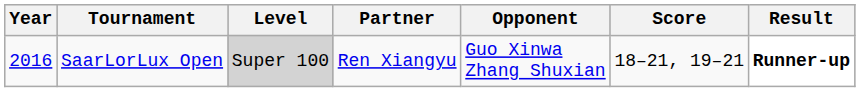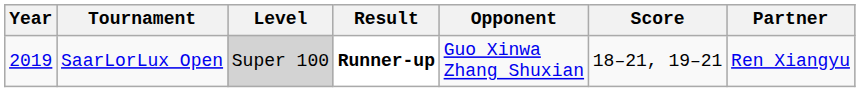 <table class="sortable wikitable" style="font-size: 90%;">
 <tr>
 <th>Year</th>
 <th>Tournament</th>
 <th>Level</th>
-<th>Partner</th>
+<th>Result</th>
 <th>Opponent</th>
 <th>Score</th>
-<th>Result</th>
+<th>Partner</th>
 </tr>
 <tr>
-<td align="center"><a href='#'>2016</a></td>
+<td align="center"><a href='#'>2019</a></td>
 <td align="left"><a href='#'>SaarLorLux Open</a></td>
 <td align="left" style="background: lightgrey;">Super 100</td>
-<td align="left"> <a href='#'>Ren Xiangyu</a></td>
+<td style="text-align:left; background:white"> <strong>Runner-up</strong></td>
 <td align="left"> <a href='#'>Guo Xinwa</a><br> <a href='#'>Zhang Shuxian</a></td>
 <td align="left">18–21, 19–21</td>
-<td style="text-align:left; background:white"> <strong>Runner-up</strong></td>
+<td align="left"> <a href='#'>Ren Xiangyu</a></td>
 </tr>
 </table>
